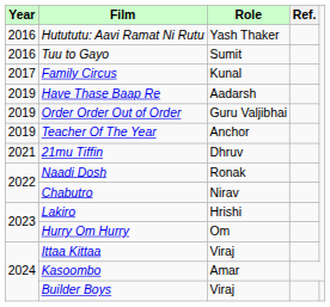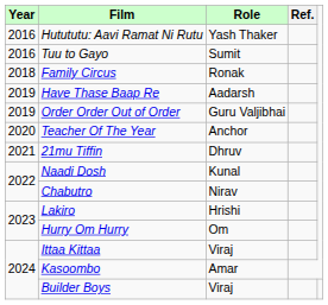 <table class="wikitable sortable">
 <tr>
 <th style="background:#cfc; text-align:center;">Year</th>
 <th style="background:#cfc; text-align:center;">Film</th>
 <th style="background:#cfc; text-align:center;">Role</th>
 <th>Ref.</th>
 </tr>
 <tr>
 <td>2016</td>
 <td><em>Hutututu: Aavi Ramat Ni Rutu</em></td>
 <td>Yash Thaker</td>
 <td><em></em></td>
 </tr>
 <tr>
 <td>2016</td>
 <td><em>Tuu to Gayo</em></td>
 <td>Sumit</td>
 <td></td>
 </tr>
 <tr>
-<td>2017</td>
+<td>2018</td>
 <td><em><a href='#'>Family Circus</a></em></td>
-<td>Kunal</td>
+<td>Ronak</td>
 <td></td>
 </tr>
 <tr>
 <td>2019</td>
 <td><em><a href='#'>Have Thase Baap Re</a></em></td>
 <td>Aadarsh</td>
 <td></td>
 </tr>
 <tr>
 <td>2019</td>
 <td><em><a href='#'>Order Order Out of Order</a></em></td>
 <td>Guru Valjibhai</td>
 <td></td>
 </tr>
 <tr>
-<td>2019</td>
+<td>2020</td>
 <td><em><a href='#'>Teacher Of The Year</a></em></td>
 <td>Anchor</td>
 <td></td>
 </tr>
 <tr>
 <td>2021</td>
 <td><em><a href='#'>21mu Tiffin</a></em></td>
 <td>Dhruv</td>
 <td></td>
 </tr>
 <tr>
 <td rowspan="2">2022</td>
 <td><em><a href='#'>Naadi Dosh</a></em></td>
-<td>Ronak</td>
+<td>Kunal</td>
 <td></td>
 </tr>
 <tr>
 <td><em><a href='#'>Chabutro</a></em></td>
 <td>Nirav</td>
 <td></td>
 </tr>
 <tr>
 <td rowspan="2">2023</td>
 <td><em><a href='#'>Lakiro</a></em></td>
 <td>Hrishi</td>
 <td></td>
 </tr>
 <tr>
 <td><em><a href='#'>Hurry Om Hurry</a></em></td>
 <td>Om</td>
 <td></td>
 </tr>
 <tr>
 <td rowspan="3">2024</td>
 <td><em><a href='#'>Ittaa Kittaa</a></em></td>
 <td>Viraj</td>
 <td></td>
 </tr>
 <tr>
 <td><em><a href='#'>Kasoombo</a></em></td>
 <td>Amar</td>
 </tr>
 <tr>
 <td><em><a href='#'>Builder Boys</a></em></td>
 <td>Viraj</td>
 <td></td>
 <td></td>
 </tr>
 </table>
